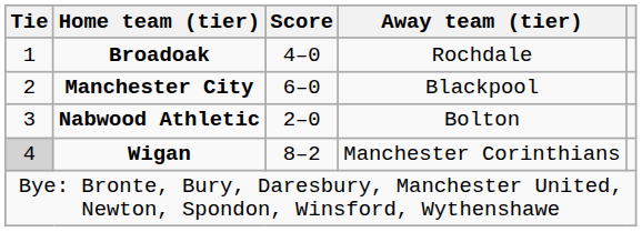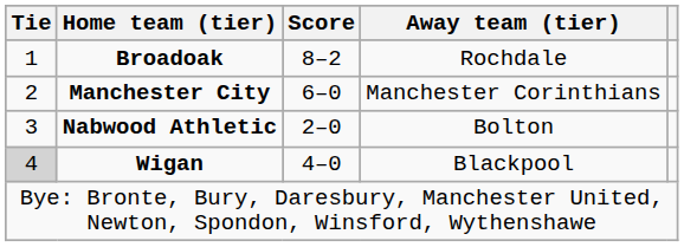 <table class="wikitable" style="text-align:center; font-size:85%">
 <tr>
 <th>Tie</th>
 <th>Home team (tier)</th>
 <th>Score</th>
 <th>Away team (tier)</th>
 <th></th>
 </tr>
 <tr>
 <td align="center">1</td>
 <td><strong>Broadoak</strong></td>
-<td align="center">4–0</td>
+<td align="center">8–2</td>
 <td>Rochdale</td>
 <td></td>
 </tr>
 <tr>
 <td align="center">2</td>
 <td><strong>Manchester City</strong></td>
 <td align="center">6–0</td>
-<td>Blackpool</td>
+<td>Manchester Corinthians</td>
 <td></td>
 </tr>
 <tr>
 <td align="center">3</td>
 <td><strong>Nabwood Athletic</strong></td>
 <td align="center">2–0</td>
 <td>Bolton</td>
 <td></td>
 </tr>
 <tr>
 <td align="center" style="background: lightgrey;">4</td>
 <td><strong>Wigan</strong></td>
-<td align="center">8–2</td>
-<td>Manchester Corinthians</td>
+<td align="center">4–0</td>
+<td>Blackpool</td>
 <td></td>
 </tr>
 <tr>
 <td colspan="5" align="center">Bye: Bronte, Bury, Daresbury, Manchester United,<br>Newton, Spondon, Winsford, Wythenshawe</td>
 </tr>
 </table>
